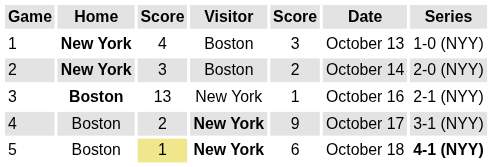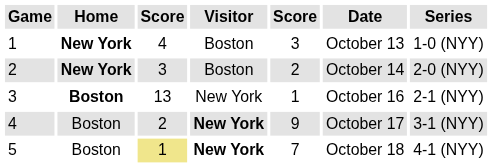 <table border="0" cellspacing="3" cellpadding="3">
 <tr style="background: #e3e3e3;">
 <th>Game</th>
 <th>Home</th>
 <th>Score</th>
 <th>Visitor</th>
 <th>Score</th>
 <th>Date</th>
 <th>Series</th>
 </tr>
 <tr>
 <td>1</td>
 <td style="text-align:center;"><strong>New York</strong></td>
 <td style="text-align:center;">4</td>
 <td style="text-align:center;">Boston</td>
 <td style="text-align:center;">3</td>
 <td style="text-align:center;">October 13</td>
 <td>1-0 (NYY)</td>
 </tr>
 <tr style="background: #e3e3e3;">
 <td>2</td>
 <td style="text-align:center;"><strong>New York</strong></td>
 <td style="text-align:center;">3</td>
 <td style="text-align:center;">Boston</td>
 <td style="text-align:center;">2</td>
 <td style="text-align:center;">October 14</td>
 <td>2-0 (NYY)</td>
 </tr>
 <tr>
 <td>3</td>
 <td style="text-align:center;"><strong>Boston</strong></td>
 <td style="text-align:center;">13</td>
 <td style="text-align:center;">New York</td>
 <td style="text-align:center;">1</td>
 <td style="text-align:center;">October 16</td>
 <td>2-1 (NYY)</td>
 </tr>
 <tr style="background: #e3e3e3;">
 <td>4</td>
 <td style="text-align:center;">Boston</td>
 <td style="text-align:center;">2</td>
 <td style="text-align:center;"><strong>New York</strong></td>
 <td style="text-align:center;">9</td>
 <td style="text-align:center;">October 17</td>
 <td>3-1 (NYY)</td>
 </tr>
 <tr>
 <td>5</td>
 <td style="text-align:center;">Boston</td>
 <td style="background: khaki; text-align:center;">1</td>
 <td style="text-align:center;"><strong>New York</strong></td>
-<td style="text-align:center;">6</td>
+<td style="text-align:center;">7</td>
 <td style="text-align:center;">October 18</td>
-<td><strong>4-1 (NYY)</strong></td>
+<td>4-1 (NYY)</td>
 </tr>
 </table>
